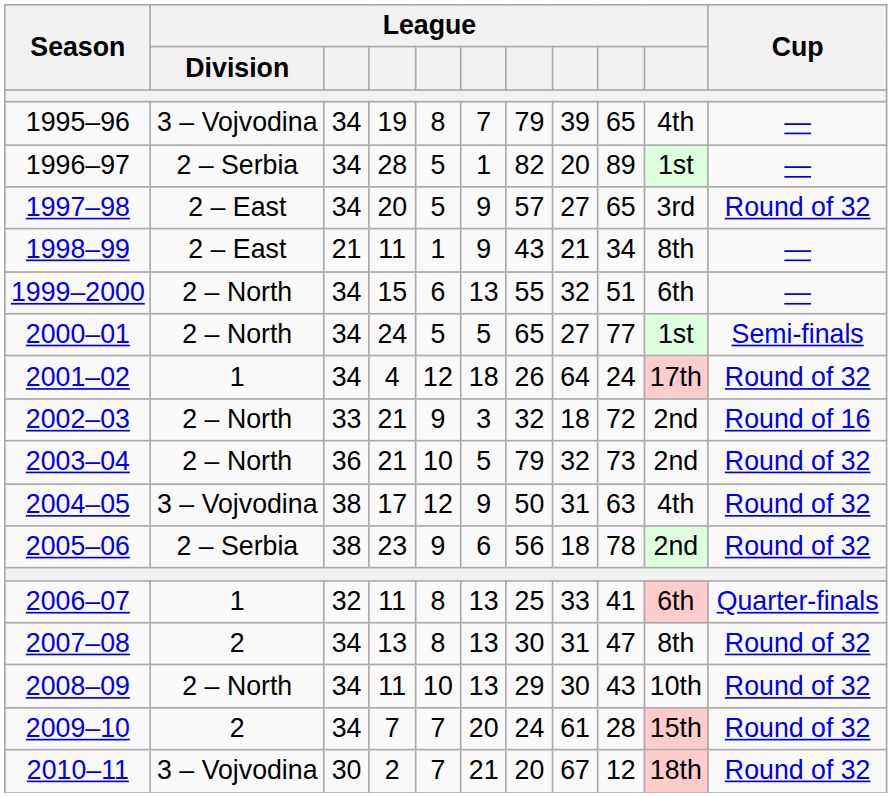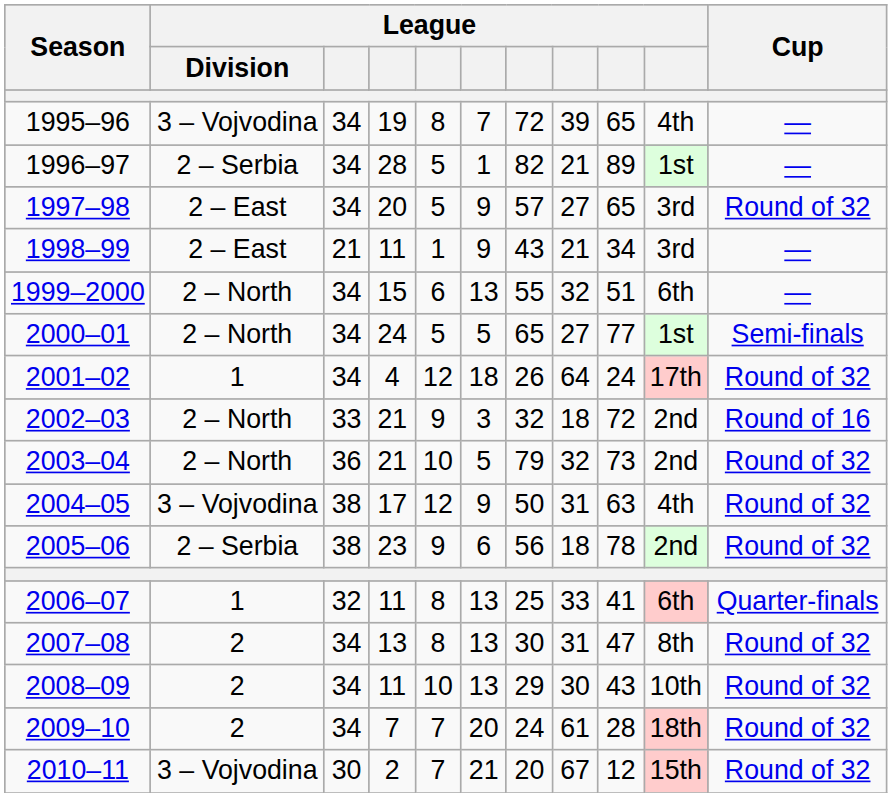 <table class="wikitable sortable" style="text-align:center">
 <tr>
 <th rowspan="2">Season</th>
 <th colspan="9">League</th>
 <th rowspan="2" width="100">Cup</th>
 </tr>
 <tr>
 <th>Division</th>
 <th width="20"></th>
 <th width="20"></th>
 <th width="20"></th>
 <th width="20"></th>
 <th width="20"></th>
 <th width="20"></th>
 <th width="20"></th>
 <th width="20"></th>
 </tr>
 <tr>
 <th colspan="11"></th>
 </tr>
 <tr>
 <td>1995–96</td>
 <td>3 – Vojvodina</td>
 <td>34</td>
 <td>19</td>
 <td>8</td>
 <td>7</td>
-<td>79</td>
+<td>72</td>
 <td>39</td>
 <td>65</td>
 <td>4th</td>
 <td><a href='#'>—</a></td>
 </tr>
 <tr>
 <td>1996–97</td>
 <td>2 – Serbia</td>
 <td>34</td>
 <td>28</td>
 <td>5</td>
 <td>1</td>
 <td>82</td>
-<td>20</td>
+<td>21</td>
 <td>89</td>
 <td style="background-color:#DFD">1st</td>
 <td><a href='#'>—</a></td>
 </tr>
 <tr>
 <td><a href='#'>1997–98</a></td>
 <td>2 – East</td>
 <td>34</td>
 <td>20</td>
 <td>5</td>
 <td>9</td>
 <td>57</td>
 <td>27</td>
 <td>65</td>
 <td>3rd</td>
 <td><a href='#'>Round of 32</a></td>
 </tr>
 <tr>
 <td><a href='#'>1998–99</a></td>
 <td>2 – East</td>
 <td>21</td>
 <td>11</td>
 <td>1</td>
 <td>9</td>
 <td>43</td>
 <td>21</td>
 <td>34</td>
-<td>8th</td>
+<td>3rd</td>
 <td><a href='#'>—</a></td>
 </tr>
 <tr>
 <td><a href='#'>1999–2000</a></td>
 <td>2 – North</td>
 <td>34</td>
 <td>15</td>
 <td>6</td>
 <td>13</td>
 <td>55</td>
 <td>32</td>
 <td>51</td>
 <td>6th</td>
 <td><a href='#'>—</a></td>
 </tr>
 <tr>
 <td><a href='#'>2000–01</a></td>
 <td>2 – North</td>
 <td>34</td>
 <td>24</td>
 <td>5</td>
 <td>5</td>
 <td>65</td>
 <td>27</td>
 <td>77</td>
 <td style="background-color:#DFD">1st</td>
 <td><a href='#'>Semi-finals</a></td>
 </tr>
 <tr>
 <td><a href='#'>2001–02</a></td>
 <td>1</td>
 <td>34</td>
 <td>4</td>
 <td>12</td>
 <td>18</td>
 <td>26</td>
 <td>64</td>
 <td>24</td>
 <td style="background-color:#FCC">17th</td>
 <td><a href='#'>Round of 32</a></td>
 </tr>
 <tr>
 <td><a href='#'>2002–03</a></td>
 <td>2 – North</td>
 <td>33</td>
 <td>21</td>
 <td>9</td>
 <td>3</td>
 <td>32</td>
 <td>18</td>
 <td>72</td>
 <td>2nd</td>
 <td><a href='#'>Round of 16</a></td>
 </tr>
 <tr>
 <td><a href='#'>2003–04</a></td>
 <td>2 – North</td>
 <td>36</td>
 <td>21</td>
 <td>10</td>
 <td>5</td>
 <td>79</td>
 <td>32</td>
 <td>73</td>
 <td>2nd</td>
 <td><a href='#'>Round of 32</a></td>
 </tr>
 <tr>
 <td><a href='#'>2004–05</a></td>
 <td>3 – Vojvodina</td>
 <td>38</td>
 <td>17</td>
 <td>12</td>
 <td>9</td>
 <td>50</td>
 <td>31</td>
 <td>63</td>
 <td>4th</td>
 <td><a href='#'>Round of 32</a></td>
 </tr>
 <tr>
 <td><a href='#'>2005–06</a></td>
 <td>2 – Serbia</td>
 <td>38</td>
 <td>23</td>
 <td>9</td>
 <td>6</td>
 <td>56</td>
 <td>18</td>
 <td>78</td>
 <td style="background-color:#DFD">2nd</td>
 <td><a href='#'>Round of 32</a></td>
 </tr>
 <tr>
 <th colspan="11"></th>
 </tr>
 <tr>
 <td><a href='#'>2006–07</a></td>
 <td>1</td>
 <td>32</td>
 <td>11</td>
 <td>8</td>
 <td>13</td>
 <td>25</td>
 <td>33</td>
 <td>41</td>
 <td style="background-color:#FCC">6th</td>
 <td><a href='#'>Quarter-finals</a></td>
 </tr>
 <tr>
 <td><a href='#'>2007–08</a></td>
 <td>2</td>
 <td>34</td>
 <td>13</td>
 <td>8</td>
 <td>13</td>
 <td>30</td>
 <td>31</td>
 <td>47</td>
 <td>8th</td>
 <td><a href='#'>Round of 32</a></td>
 </tr>
 <tr>
 <td><a href='#'>2008–09</a></td>
-<td>2 – North</td>
+<td>2</td>
 <td>34</td>
 <td>11</td>
 <td>10</td>
 <td>13</td>
 <td>29</td>
 <td>30</td>
 <td>43</td>
 <td>10th</td>
 <td><a href='#'>Round of 32</a></td>
 </tr>
 <tr>
 <td><a href='#'>2009–10</a></td>
 <td>2</td>
 <td>34</td>
 <td>7</td>
 <td>7</td>
 <td>20</td>
 <td>24</td>
 <td>61</td>
 <td>28</td>
-<td style="background-color:#FCC">15th</td>
+<td style="background-color:#FCC">18th</td>
 <td><a href='#'>Round of 32</a></td>
 </tr>
 <tr>
 <td><a href='#'>2010–11</a></td>
 <td>3 – Vojvodina</td>
 <td>30</td>
 <td>2</td>
 <td>7</td>
 <td>21</td>
 <td>20</td>
 <td>67</td>
 <td>12</td>
-<td style="background-color:#FCC">18th</td>
+<td style="background-color:#FCC">15th</td>
 <td><a href='#'>Round of 32</a></td>
 </tr>
 </table>
